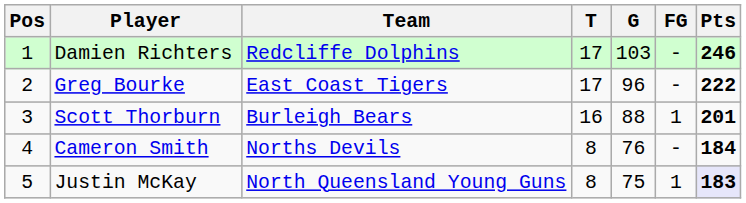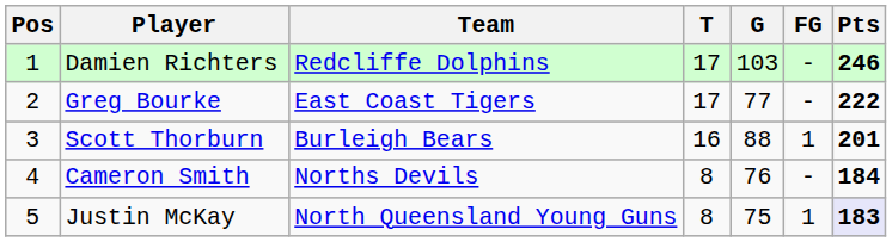 <table class="wikitable" style="text-align: center;">
 <tr>
 <th>Pos</th>
 <th width=120>Player</th>
 <th>Team</th>
 <th width=20>T</th>
 <th width=20>G</th>
 <th width=20>FG</th>
 <th width=20>Pts</th>
 </tr>
 <tr bgcolor="#d0ffd0">
 <td rowspan = 1>1</td>
 <td align="left">Damien Richters</td>
 <td align="left"> <a href='#'>Redcliffe Dolphins</a></td>
 <td>17</td>
 <td>103</td>
 <td>-</td>
 <td><strong>246</strong></td>
 </tr>
 <tr>
 <td rowspan = 1>2</td>
 <td align="left"><a href='#'>Greg Bourke</a></td>
 <td align="left"> <a href='#'>East Coast Tigers</a></td>
 <td>17</td>
-<td>96</td>
+<td>77</td>
 <td>-</td>
 <td><strong>222</strong></td>
 </tr>
 <tr>
 <td rowspan = 1>3</td>
 <td align="left"><a href='#'>Scott Thorburn</a></td>
 <td align="left"> <a href='#'>Burleigh Bears</a></td>
 <td>16</td>
 <td>88</td>
 <td>1</td>
 <td><strong>201</strong></td>
 </tr>
 <tr>
 <td rowspan = 1>4</td>
 <td align="left"><a href='#'>Cameron Smith</a></td>
 <td align="left"> <a href='#'>Norths Devils</a></td>
 <td>8</td>
 <td>76</td>
 <td>-</td>
 <td><strong>184</strong></td>
 </tr>
 <tr>
 <td rowspan = 1>5</td>
 <td align="left">Justin McKay</td>
 <td align="left"> <a href='#'>North Queensland Young Guns</a></td>
 <td>8</td>
 <td>75</td>
 <td>1</td>
 <td style="background: lavender;"><strong>183</strong></td>
 </tr>
 </table>
